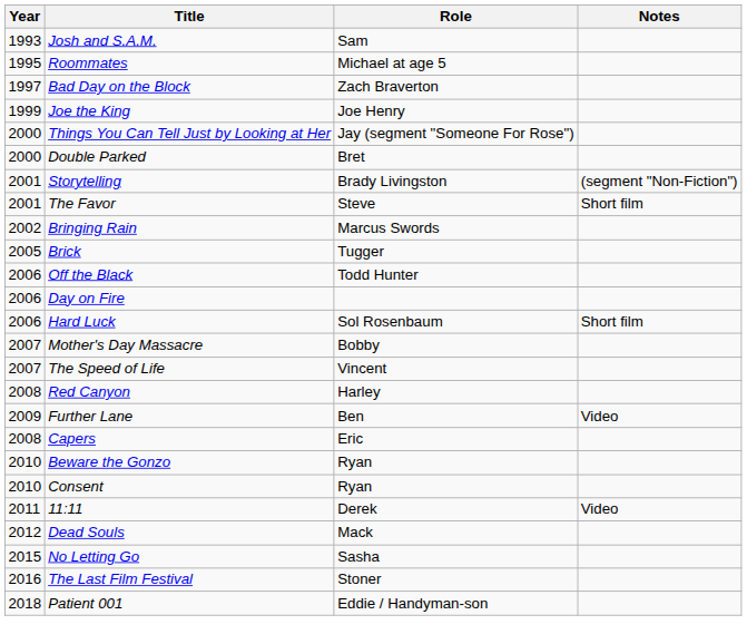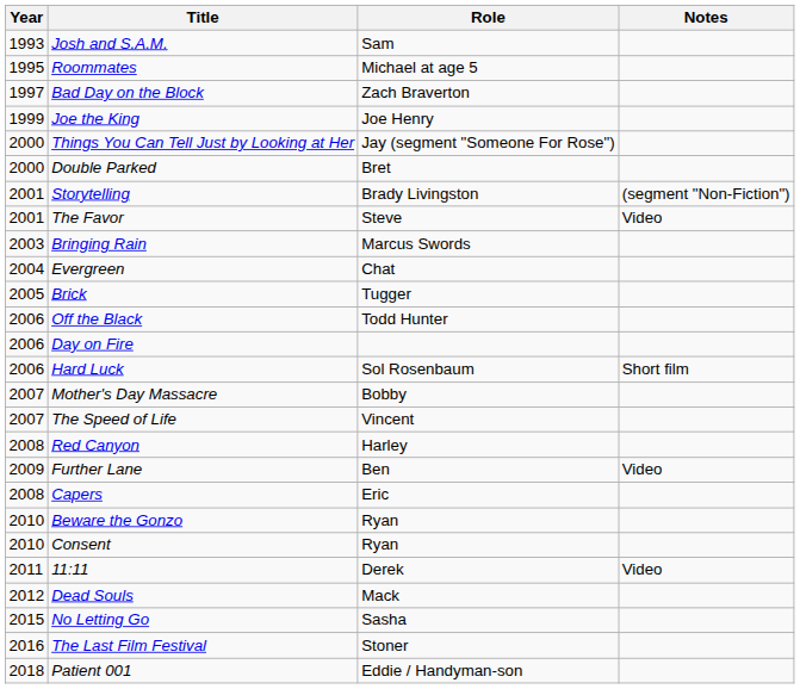 <table class="wikitable sortable">
 <tr>
 <th>Year</th>
 <th>Title</th>
 <th>Role</th>
 <th class="unsortable">Notes</th>
 </tr>
 <tr>
 <td>1993</td>
 <td><em><a href='#'>Josh and S.A.M.</a></em></td>
 <td>Sam</td>
 <td></td>
 </tr>
 <tr>
 <td>1995</td>
 <td><em><a href='#'>Roommates</a></em></td>
 <td>Michael at age 5</td>
 <td></td>
 </tr>
 <tr>
 <td>1997</td>
 <td><em><a href='#'>Bad Day on the Block</a></em></td>
 <td>Zach Braverton</td>
 <td></td>
 </tr>
 <tr>
 <td>1999</td>
 <td><em><a href='#'>Joe the King</a></em></td>
 <td>Joe Henry</td>
 <td></td>
 </tr>
 <tr>
 <td>2000</td>
 <td><em><a href='#'>Things You Can Tell Just by Looking at Her</a></em></td>
 <td>Jay (segment "Someone For Rose")</td>
 <td></td>
 </tr>
 <tr>
 <td>2000</td>
 <td><em>Double Parked</em></td>
 <td>Bret</td>
 <td></td>
 </tr>
 <tr>
 <td>2001</td>
 <td><em><a href='#'>Storytelling</a></em></td>
 <td>Brady Livingston</td>
 <td>(segment "Non-Fiction")</td>
 </tr>
 <tr>
 <td>2001</td>
 <td><em>The Favor</em></td>
 <td>Steve</td>
-<td>Short film</td>
+<td>Video</td>
 </tr>
 <tr>
-<td>2002</td>
+<td>2003</td>
 <td><em><a href='#'>Bringing Rain</a></em></td>
 <td>Marcus Swords</td>
+<td></td>
+</tr>
+<tr>
+<td>2004</td>
+<td><em>Evergreen</em></td>
+<td>Chat</td>
 <td></td>
 </tr>
 <tr>
 <td>2005</td>
 <td><em><a href='#'>Brick</a></em></td>
 <td>Tugger</td>
 <td></td>
 </tr>
 <tr>
 <td>2006</td>
 <td><em><a href='#'>Off the Black</a></em></td>
 <td>Todd Hunter</td>
 <td></td>
 </tr>
 <tr>
 <td>2006</td>
 <td><em><a href='#'>Day on Fire</a></em></td>
 <td></td>
 <td></td>
 </tr>
 <tr>
 <td>2006</td>
 <td><em><a href='#'>Hard Luck</a></em></td>
 <td>Sol Rosenbaum</td>
 <td>Short film</td>
 </tr>
 <tr>
 <td>2007</td>
 <td><em>Mother's Day Massacre</em></td>
 <td>Bobby</td>
 <td></td>
 </tr>
 <tr>
 <td>2007</td>
 <td><em>The Speed of Life</em></td>
 <td>Vincent</td>
 <td></td>
 </tr>
 <tr>
 <td>2008</td>
 <td><em><a href='#'>Red Canyon</a></em></td>
 <td>Harley</td>
 <td></td>
 </tr>
 <tr>
 <td>2009</td>
 <td><em>Further Lane</em></td>
 <td>Ben</td>
 <td>Video</td>
 </tr>
 <tr>
 <td>2008</td>
 <td><em><a href='#'>Capers</a></em></td>
 <td>Eric</td>
 <td></td>
 </tr>
 <tr>
 <td>2010</td>
 <td><em><a href='#'>Beware the Gonzo</a></em></td>
 <td>Ryan</td>
 <td></td>
 </tr>
 <tr>
 <td>2010</td>
 <td><em>Consent</em></td>
 <td>Ryan</td>
 <td></td>
 </tr>
 <tr>
 <td>2011</td>
 <td><em>11:11</em></td>
 <td>Derek</td>
 <td>Video</td>
 </tr>
 <tr>
 <td>2012</td>
 <td><em><a href='#'>Dead Souls</a></em></td>
 <td>Mack</td>
 <td></td>
 </tr>
 <tr>
 <td>2015</td>
 <td><em><a href='#'>No Letting Go</a></em></td>
 <td>Sasha</td>
 <td></td>
 </tr>
 <tr>
 <td>2016</td>
 <td><em><a href='#'>The Last Film Festival</a></em></td>
 <td>Stoner</td>
 <td></td>
 </tr>
 <tr>
 <td>2018</td>
 <td><em>Patient 001</em></td>
 <td>Eddie / Handyman-son</td>
 <td></td>
 </tr>
 </table>
